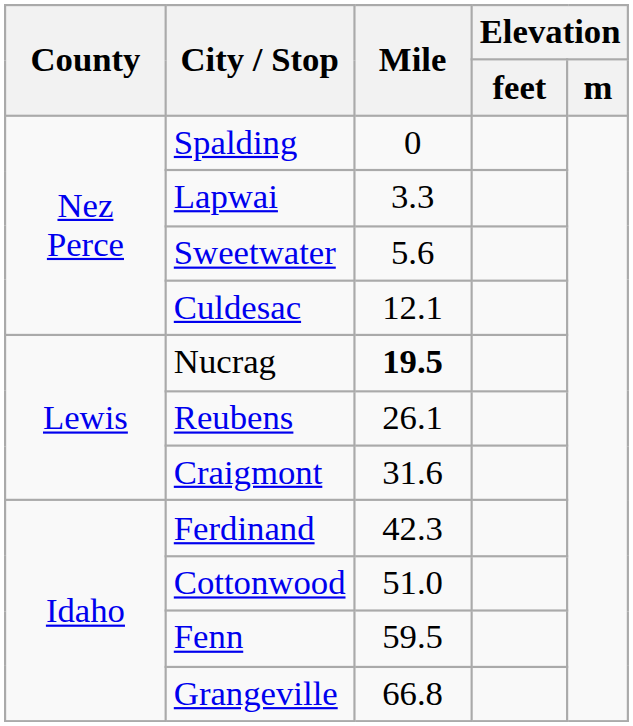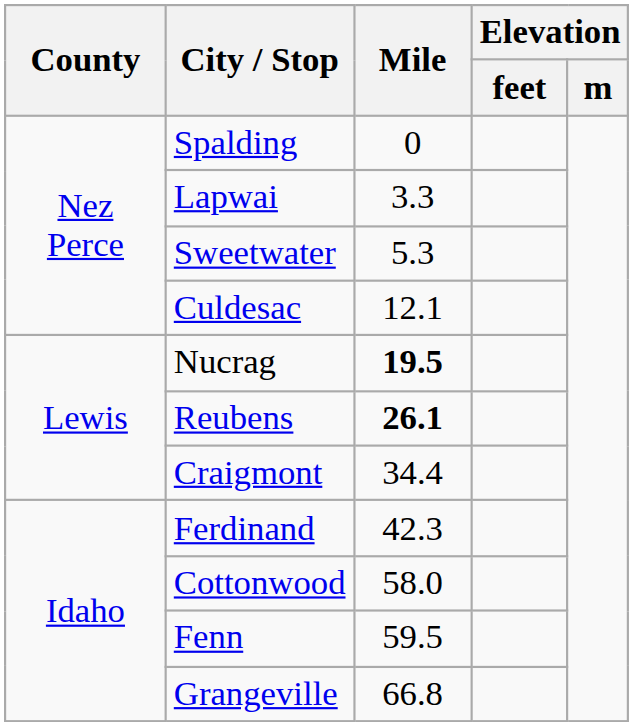 <table class=wikitable style="text-align:center">
 <tr>
 <th rowspan=2>  County  </th>
 <th rowspan=2>City / Stop</th>
 <th rowspan=2>  Mile  </th>
 <th colspan=2>Elevation</th>
 </tr>
 <tr>
 <th>feet</th>
 <th>m</th>
 </tr>
 <tr>
 <td rowspan=4><a href='#'>Nez<br>Perce</a></td>
 <td align=left><a href='#'>Spalding</a></td>
 <td>0</td>
 <td></td>
 </tr>
 <tr>
 <td align=left><a href='#'>Lapwai</a></td>
 <td>3.3</td>
 <td></td>
 </tr>
 <tr>
 <td align=left><a href='#'>Sweetwater</a></td>
-<td>5.6</td>
+<td>5.3</td>
 <td></td>
 </tr>
 <tr>
 <td align=left><a href='#'>Culdesac</a></td>
 <td>12.1</td>
 <td></td>
 </tr>
 <tr>
 <td rowspan=3><a href='#'>Lewis</a></td>
 <td align=left>Nucrag</td>
 <td><strong>19.5</strong></td>
 <td></td>
 </tr>
 <tr>
 <td align=left><a href='#'>Reubens</a></td>
-<td>26.1</td>
+<td><strong>26.1</strong></td>
 <td></td>
 </tr>
 <tr>
 <td align=left><a href='#'>Craigmont</a></td>
-<td>31.6</td>
+<td>34.4</td>
 <td></td>
 </tr>
 <tr>
 <td rowspan=4><a href='#'>Idaho</a></td>
 <td align=left><a href='#'>Ferdinand</a></td>
 <td>42.3</td>
 <td></td>
 </tr>
 <tr>
 <td align=left><a href='#'>Cottonwood</a></td>
-<td>51.0</td>
+<td>58.0</td>
 <td></td>
 </tr>
 <tr>
 <td align=left><a href='#'>Fenn</a></td>
 <td>59.5</td>
 <td></td>
 </tr>
 <tr>
 <td align=left><a href='#'>Grangeville</a></td>
 <td>66.8</td>
 <td></td>
 </tr>
 </table>
